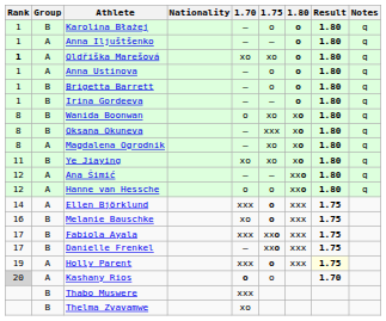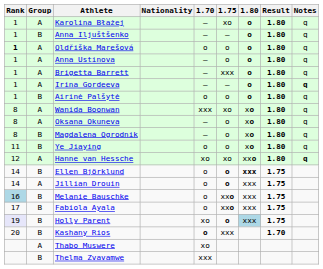 <table class="wikitable sortable" style="text-align:center;font-size:95%">
 <tr>
 <th>Rank</th>
 <th>Group</th>
 <th>Athlete</th>
 <th>Nationality</th>
 <th>1.70</th>
 <th>1.75</th>
 <th>1.80</th>
 <th>Result</th>
 <th>Notes</th>
 </tr>
 <tr bgcolor=ddffdd>
 <td>1</td>
-<td>B</td>
+<td>A</td>
 <td align="left"><a href='#'>Karolina Błażej</a></td>
 <td align=left></td>
 <td>–</td>
-<td>o</td>
+<td>xo</td>
 <td><strong>o</strong></td>
 <td><strong>1.80</strong></td>
 <td>q</td>
 </tr>
 <tr bgcolor=ddffdd>
 <td>1</td>
-<td>A</td>
+<td>B</td>
 <td align="left"><a href='#'>Anna Iljuštšenko</a></td>
 <td align=left></td>
 <td>–</td>
 <td>–</td>
 <td><strong>o</strong></td>
 <td><strong>1.80</strong></td>
 <td>q</td>
 </tr>
 <tr bgcolor=ddffdd>
 <td><strong>1</strong></td>
 <td>A</td>
 <td align="left"><a href='#'>Oldřiška Marešová</a></td>
 <td align=left></td>
-<td>xo</td>
-<td>xo</td>
+<td>o</td>
+<td>o</td>
 <td><strong>o</strong></td>
 <td><strong>1.80</strong></td>
 <td>q</td>
 </tr>
 <tr bgcolor=ddffdd>
 <td>1</td>
 <td>A</td>
 <td align="left"><a href='#'>Anna Ustinova</a></td>
 <td align=left></td>
 <td>–</td>
 <td>o</td>
 <td><strong>o</strong></td>
 <td><strong>1.80</strong></td>
 <td>q</td>
 </tr>
 <tr bgcolor=ddffdd>
 <td>1</td>
-<td>B</td>
+<td>A</td>
 <td align="left"><a href='#'>Brigetta Barrett</a></td>
 <td align=left></td>
 <td>–</td>
+<td>xxx</td>
+<td><strong>o</strong></td>
+<td><strong>1.80</strong></td>
+<td>q</td>
+</tr>
+<tr bgcolor=ddffdd>
+<td>1</td>
+<td>A</td>
+<td align="left"><a href='#'>Irina Gordeeva</a></td>
+<td align=left></td>
+<td>–</td>
+<td>–</td>
+<td><strong>o</strong></td>
+<td><strong>1.80</strong></td>
+<td><strong>q</strong></td>
+</tr>
+<tr bgcolor=ddffdd>
+<td>1</td>
+<td>B</td>
+<td align="left"><a href='#'>Airinė Palšytė</a></td>
+<td align=left></td>
+<td>o</td>
 <td>o</td>
 <td><strong>o</strong></td>
 <td><strong>1.80</strong></td>
 <td>q</td>
 </tr>
 <tr bgcolor=ddffdd>
-<td>1</td>
-<td>B</td>
-<td align="left"><a href='#'>Irina Gordeeva</a></td>
-<td align=left></td>
-<td>–</td>
-<td>–</td>
-<td><strong>o</strong></td>
-<td><strong>1.80</strong></td>
-<td>q</td>
-</tr>
-<tr bgcolor=ddffdd>
 <td>8</td>
-<td>B</td>
+<td>A</td>
 <td align="left"><a href='#'>Wanida Boonwan</a></td>
 <td align=left></td>
-<td>o</td>
+<td>xxx</td>
 <td>xo</td>
 <td>x<strong>o</strong></td>
 <td><strong>1.80</strong></td>
 <td>q</td>
 </tr>
 <tr bgcolor=ddffdd>
 <td>8</td>
-<td>B</td>
+<td>A</td>
 <td align="left"><a href='#'>Oksana Okuneva</a></td>
 <td align=left></td>
 <td>–</td>
-<td>xxx</td>
+<td>o</td>
 <td>x<strong>o</strong></td>
 <td><strong>1.80</strong></td>
 <td>q</td>
 </tr>
 <tr bgcolor=ddffdd>
 <td>8</td>
-<td>A</td>
+<td>B</td>
 <td align="left"><a href='#'>Magdalena Ogrodnik</a></td>
 <td align=left></td>
 <td>–</td>
-<td>xo</td>
+<td>o</td>
 <td>x<strong>o</strong></td>
 <td><strong>1.80</strong></td>
 <td>q</td>
 </tr>
 <tr bgcolor=ddffdd>
 <td>11</td>
 <td>B</td>
 <td align="left"><a href='#'>Ye Jiaying</a></td>
 <td align=left></td>
-<td>xo</td>
-<td>xo</td>
+<td>o</td>
+<td>o</td>
 <td>x<strong>o</strong></td>
-<td><strong>1.80</strong></td>
-<td>q</td>
-</tr>
-<tr bgcolor=ddffdd>
-<td>12</td>
-<td>A</td>
-<td align="left"><a href='#'>Ana Šimić</a></td>
-<td align=left></td>
-<td>–</td>
-<td>–</td>
-<td>xx<strong>o</strong></td>
 <td><strong>1.80</strong></td>
 <td>q</td>
 </tr>
 <tr bgcolor=ddffdd>
 <td>12</td>
 <td>A</td>
 <td align="left"><a href='#'>Hanne van Hessche</a></td>
 <td align=left></td>
-<td>o</td>
-<td>o</td>
+<td>xo</td>
+<td>xo</td>
 <td>xx<strong>o</strong></td>
 <td><strong>1.80</strong></td>
-<td>q</td>
+<td><strong>q</strong></td>
+</tr>
+<tr>
+<td>14</td>
+<td>B</td>
+<td align="left"><a href='#'>Ellen Björklund</a></td>
+<td align=left></td>
+<td>o</td>
+<td><strong>o</strong></td>
+<td><strong>xxx</strong></td>
+<td><strong>1.75</strong></td>
+<td></td>
 </tr>
 <tr>
 <td>14</td>
 <td>A</td>
-<td align="left"><a href='#'>Ellen Björklund</a></td>
+<td align="left"><a href='#'>Jillian Drouin</a></td>
 <td align=left></td>
-<td>xxx</td>
+<td>o</td>
 <td><strong>o</strong></td>
 <td>xxx</td>
 <td><strong>1.75</strong></td>
 <td></td>
 </tr>
 <tr>
-<td>16</td>
+<td style="background: lightblue;">16</td>
 <td>B</td>
 <td align="left"><a href='#'>Melanie Bauschke</a></td>
 <td align=left></td>
-<td>xo</td>
-<td><strong>o</strong></td>
+<td>o</td>
+<td>xx<strong>o</strong></td>
 <td>xxx</td>
 <td><strong>1.75</strong></td>
 <td></td>
 </tr>
 <tr>
 <td>17</td>
 <td>B</td>
 <td align="left"><a href='#'>Fabiola Ayala</a></td>
 <td align=left></td>
-<td>xxx</td>
+<td>o</td>
 <td>xx<strong>o</strong></td>
 <td>xxx</td>
 <td><strong>1.75</strong></td>
 <td></td>
 </tr>
 <tr>
-<td>17</td>
+<td style="background: lavender;">19</td>
 <td>B</td>
-<td align="left"><a href='#'>Danielle Frenkel</a></td>
+<td align="left"><a href='#'>Holly Parent</a></td>
 <td align=left></td>
-<td>–</td>
-<td>xx<strong>o</strong></td>
-<td>xxx</td>
+<td>xo</td>
+<td><strong>o</strong></td>
+<td style="background: lightblue;">xxx</td>
 <td><strong>1.75</strong></td>
 <td></td>
 </tr>
 <tr>
-<td>19</td>
-<td>A</td>
-<td align="left"><a href='#'>Holly Parent</a></td>
-<td align=left></td>
-<td>xxx</td>
-<td><strong>o</strong></td>
-<td>xxx</td>
-<td style="background: lightyellow;"><strong>1.75</strong></td>
-<td></td>
-</tr>
-<tr>
-<td style="background: lightgrey;">20</td>
-<td>A</td>
+<td>20</td>
+<td>B</td>
 <td align="left"><a href='#'>Kashany Rios</a></td>
 <td align=left></td>
 <td><strong>o</strong></td>
-<td>o</td>
+<td>xxx</td>
 <td></td>
 <td><strong>1.70</strong></td>
 <td></td>
 </tr>
 <tr>
 <td></td>
-<td>B</td>
+<td>A</td>
 <td align="left"><a href='#'>Thabo Muswere</a></td>
 <td align=left></td>
-<td>xxx</td>
+<td>xo</td>
 <td></td>
 <td></td>
 <td><strong></strong></td>
 <td></td>
 </tr>
 <tr>
 <td></td>
 <td>B</td>
 <td align="left"><a href='#'>Thelma Zvavamwe</a></td>
 <td align=left></td>
-<td>xo</td>
+<td>xxx</td>
 <td></td>
 <td></td>
 <td><strong></strong></td>
 <td></td>
 </tr>
 </table>
